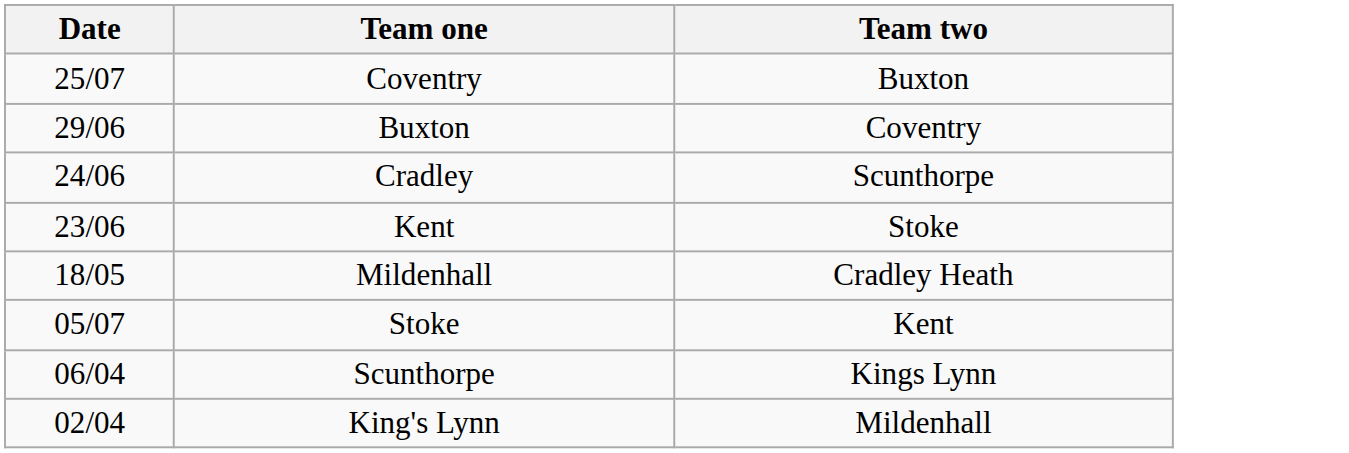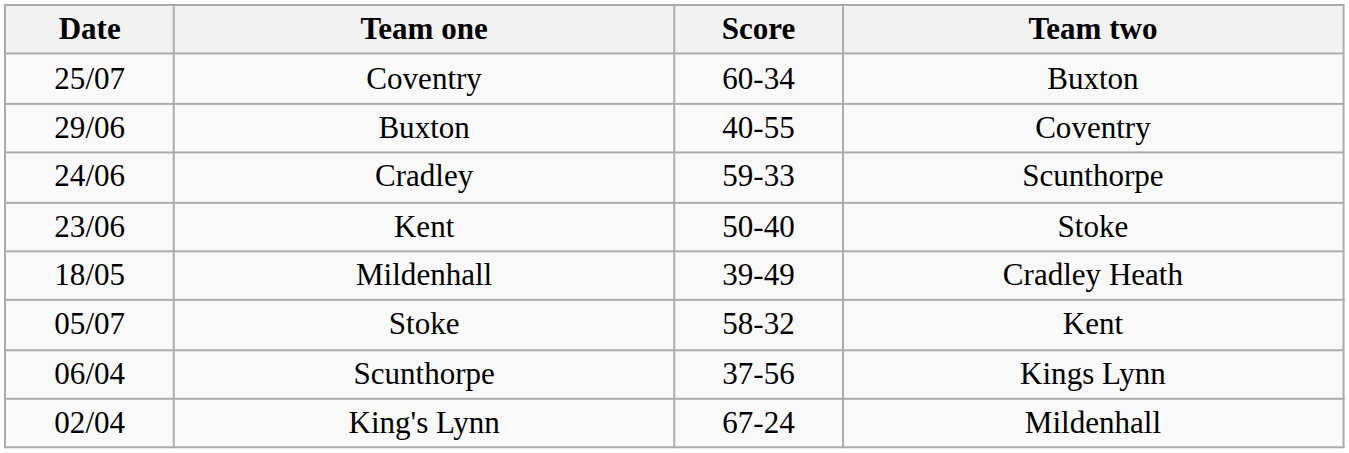 <table class="wikitable" style="text-align: center">
 <tr>
 <th width=80>Date</th>
 <th width=250>Team one</th>
+<th width=80>Score</th>
 <th width=250>Team two</th>
 </tr>
 <tr>
 <td>25/07</td>
 <td>Coventry</td>
+<td>60-34</td>
 <td>Buxton</td>
 </tr>
 <tr>
 <td>29/06</td>
 <td>Buxton</td>
+<td>40-55</td>
 <td>Coventry</td>
 </tr>
 <tr>
 <td>24/06</td>
 <td>Cradley</td>
+<td>59-33</td>
 <td>Scunthorpe</td>
 </tr>
 <tr>
 <td>23/06</td>
 <td>Kent</td>
+<td>50-40</td>
 <td>Stoke</td>
 </tr>
 <tr>
 <td>18/05</td>
 <td>Mildenhall</td>
+<td>39-49</td>
 <td>Cradley Heath</td>
 </tr>
 <tr>
 <td>05/07</td>
 <td>Stoke</td>
+<td>58-32</td>
 <td>Kent</td>
 </tr>
 <tr>
 <td>06/04</td>
 <td>Scunthorpe</td>
+<td>37-56</td>
 <td>Kings Lynn</td>
 </tr>
 <tr>
 <td>02/04</td>
 <td>King's Lynn</td>
+<td>67-24</td>
 <td>Mildenhall</td>
 </tr>
 </table>
